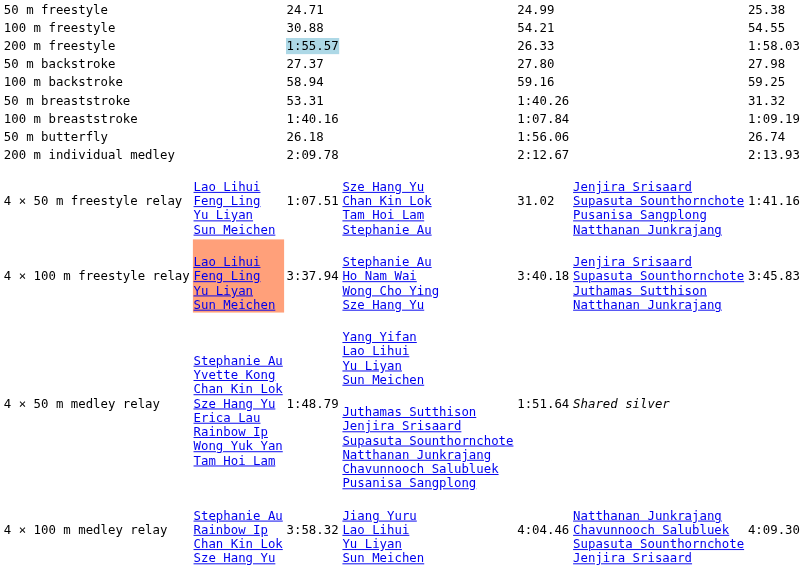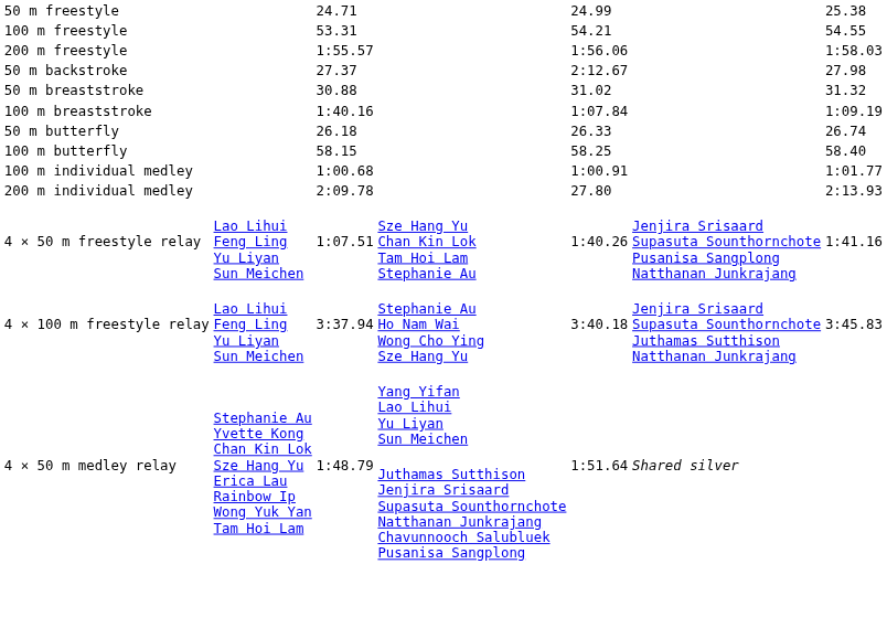 <table>
 <tr>
 <td>50 m freestyle</td>
 <td></td>
 <td>24.71<br></td>
 <td></td>
 <td>24.99</td>
 <td></td>
 <td>25.38</td>
 </tr>
 <tr>
 <td>100 m freestyle</td>
 <td></td>
-<td>30.88<br></td>
+<td>53.31<br></td>
 <td></td>
 <td>54.21</td>
 <td></td>
 <td>54.55</td>
 </tr>
 <tr>
 <td>200 m freestyle</td>
 <td></td>
-<td style="background: lightblue;">1:55.57<br></td>
+<td>1:55.57<br></td>
 <td></td>
-<td>26.33</td>
+<td>1:56.06</td>
 <td></td>
 <td>1:58.03</td>
 </tr>
 <tr>
 <td>50 m backstroke</td>
 <td></td>
 <td>27.37</td>
 <td></td>
-<td>27.80</td>
+<td>2:12.67</td>
 <td></td>
 <td>27.98</td>
 </tr>
 <tr>
-<td>100 m backstroke</td>
-<td></td>
-<td>58.94</td>
-<td></td>
-<td>59.16</td>
-<td></td>
-<td>59.25</td>
-</tr>
-<tr>
 <td>50 m breaststroke</td>
 <td></td>
-<td>53.31<br></td>
+<td>30.88<br></td>
 <td></td>
-<td>1:40.26</td>
+<td>31.02</td>
 <td></td>
 <td>31.32</td>
 </tr>
 <tr>
 <td>100 m breaststroke</td>
 <td></td>
 <td>1:40.16<br></td>
 <td></td>
 <td>1:07.84</td>
 <td></td>
 <td>1:09.19</td>
 </tr>
 <tr>
 <td>50 m butterfly</td>
 <td></td>
 <td>26.18</td>
 <td></td>
-<td>1:56.06</td>
+<td>26.33</td>
 <td></td>
 <td>26.74</td>
+</tr>
+<tr>
+<td>100 m butterfly</td>
+<td></td>
+<td>58.15</td>
+<td></td>
+<td>58.25</td>
+<td></td>
+<td>58.40</td>
+</tr>
+<tr>
+<td>100 m individual medley</td>
+<td></td>
+<td>1:00.68<br></td>
+<td></td>
+<td>1:00.91</td>
+<td></td>
+<td>1:01.77</td>
 </tr>
 <tr>
 <td>200 m individual medley</td>
 <td></td>
 <td>2:09.78<br></td>
 <td></td>
-<td>2:12.67</td>
+<td>27.80</td>
 <td></td>
 <td>2:13.93</td>
 </tr>
 <tr>
 <td>4 × 50 m freestyle relay</td>
 <td><br><a href='#'>Lao Lihui</a><br><a href='#'>Feng Ling</a><br><a href='#'>Yu Liyan</a><br><a href='#'>Sun Meichen</a></td>
 <td>1:07.51</td>
 <td><br><a href='#'>Sze Hang Yu</a><br><a href='#'>Chan Kin Lok</a><br><a href='#'>Tam Hoi Lam</a><br><a href='#'>Stephanie Au</a></td>
-<td>31.02</td>
+<td>1:40.26</td>
 <td><br><a href='#'>Jenjira Srisaard</a><br><a href='#'>Supasuta Sounthornchote</a><br><a href='#'>Pusanisa Sangplong</a><br><a href='#'>Natthanan Junkrajang</a></td>
 <td>1:41.16</td>
 </tr>
 <tr>
 <td>4 × 100 m freestyle relay</td>
-<td style="background: lightsalmon;"><br><a href='#'>Lao Lihui</a><br><a href='#'>Feng Ling</a><br><a href='#'>Yu Liyan</a><br><a href='#'>Sun Meichen</a></td>
+<td><br><a href='#'>Lao Lihui</a><br><a href='#'>Feng Ling</a><br><a href='#'>Yu Liyan</a><br><a href='#'>Sun Meichen</a></td>
 <td>3:37.94<br></td>
 <td><br><a href='#'>Stephanie Au</a><br><a href='#'>Ho Nam Wai</a><br><a href='#'>Wong Cho Ying</a><br><a href='#'>Sze Hang Yu</a></td>
 <td>3:40.18</td>
 <td><br><a href='#'>Jenjira Srisaard</a><br><a href='#'>Supasuta Sounthornchote</a><br><a href='#'>Juthamas Sutthison</a><br><a href='#'>Natthanan Junkrajang</a></td>
 <td>3:45.83</td>
 </tr>
 <tr>
 <td rowspan=2>4 × 50 m medley relay</td>
 <td rowspan=2><br><a href='#'>Stephanie Au</a><br><a href='#'>Yvette Kong</a><br><a href='#'>Chan Kin Lok</a><br><a href='#'>Sze Hang Yu</a><br><a href='#'>Erica Lau</a><br><a href='#'>Rainbow Ip</a><br><a href='#'>Wong Yuk Yan</a><br><a href='#'>Tam Hoi Lam</a></td>
 <td rowspan=2>1:48.79<br></td>
 <td><br><a href='#'>Yang Yifan</a><br><a href='#'>Lao Lihui</a><br><a href='#'>Yu Liyan</a><br><a href='#'>Sun Meichen</a></td>
 <td rowspan=2>1:51.64</td>
 <td rowspan=2><em>Shared silver</em></td>
 <td rowspan=2></td>
 </tr>
 <tr>
 <td><br><a href='#'>Juthamas Sutthison</a><br><a href='#'>Jenjira Srisaard</a><br><a href='#'>Supasuta Sounthornchote</a><br><a href='#'>Natthanan Junkrajang</a><br><a href='#'>Chavunnooch Salubluek</a><br><a href='#'>Pusanisa Sangplong</a></td>
 </tr>
-<tr>
-<td>4 × 100 m medley relay</td>
-<td><br><a href='#'>Stephanie Au</a><br><a href='#'>Rainbow Ip</a><br><a href='#'>Chan Kin Lok</a><br><a href='#'>Sze Hang Yu</a></td>
-<td>3:58.32</td>
-<td><br><a href='#'>Jiang Yuru</a><br><a href='#'>Lao Lihui</a><br><a href='#'>Yu Liyan</a><br><a href='#'>Sun Meichen</a></td>
-<td>4:04.46</td>
-<td><br><a href='#'>Natthanan Junkrajang</a><br><a href='#'>Chavunnooch Salubluek</a><br><a href='#'>Supasuta Sounthornchote</a><br><a href='#'>Jenjira Srisaard</a></td>
-<td>4:09.30</td>
-</tr>
 </table>
